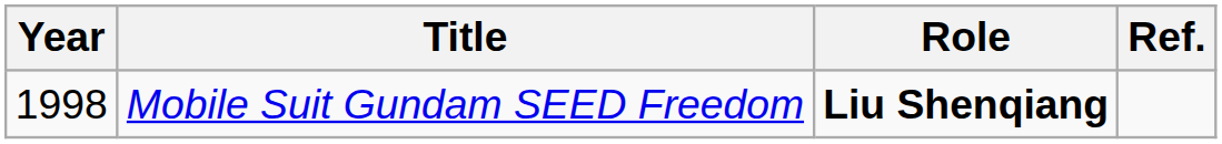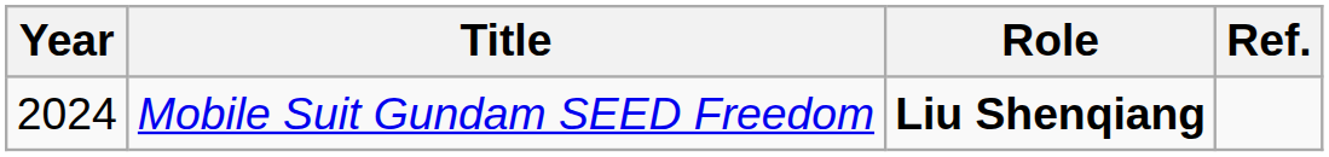 <table class="wikitable sortable plainrowheaders">
 <tr>
 <th scope="col">Year</th>
 <th scope="col">Title</th>
 <th scope="col">Role</th>
 <th scope="col" class="unsortable">Ref.</th>
 </tr>
 <tr>
-<td>1998</td>
+<td>2024</td>
 <td><em><a href='#'>Mobile Suit Gundam SEED Freedom</a></em></td>
 <td><strong>Liu Shenqiang</strong></td>
 <td></td>
 </tr>
 </table>
